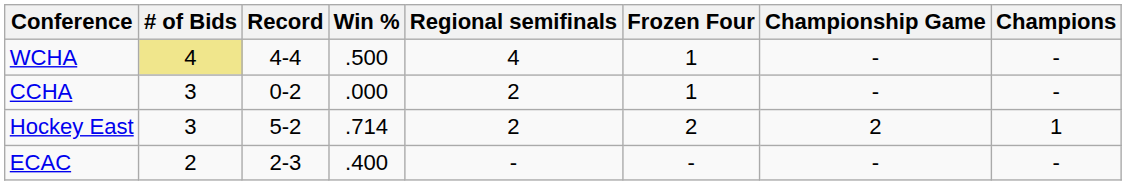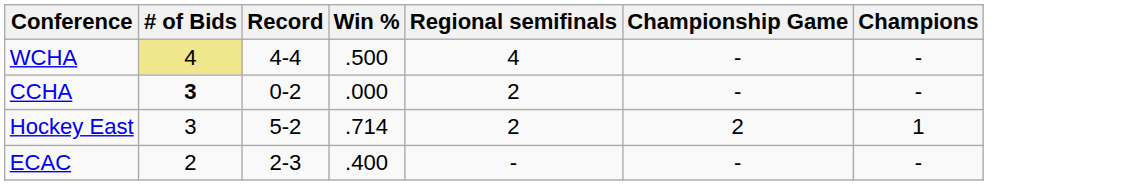 <table class="wikitable sortable">
 <tr>
 <th>Conference</th>
 <th># of Bids</th>
 <th>Record</th>
 <th>Win %</th>
 <th>Regional semifinals</th>
-<th>Frozen Four</th>
 <th>Championship Game</th>
 <th>Champions</th>
 </tr>
 <tr align="center">
 <td align="left"><a href='#'>WCHA</a></td>
 <td style="background: khaki;">4</td>
 <td>4-4</td>
 <td>.500</td>
 <td>4</td>
-<td>1</td>
 <td>-</td>
 <td>-</td>
 </tr>
 <tr align="center">
 <td align="left"><a href='#'>CCHA</a></td>
-<td>3</td>
+<td><strong>3</strong></td>
 <td>0-2</td>
 <td>.000</td>
 <td>2</td>
-<td>1</td>
 <td>-</td>
 <td>-</td>
 </tr>
 <tr align="center">
 <td align="left"><a href='#'>Hockey East</a></td>
 <td>3</td>
 <td>5-2</td>
 <td>.714</td>
-<td>2</td>
 <td>2</td>
 <td>2</td>
 <td>1</td>
 </tr>
 <tr align="center">
 <td align="left"><a href='#'>ECAC</a></td>
 <td>2</td>
 <td>2-3</td>
 <td>.400</td>
 <td>-</td>
 <td>-</td>
 <td>-</td>
-<td>-</td>
 </tr>
 </table>
